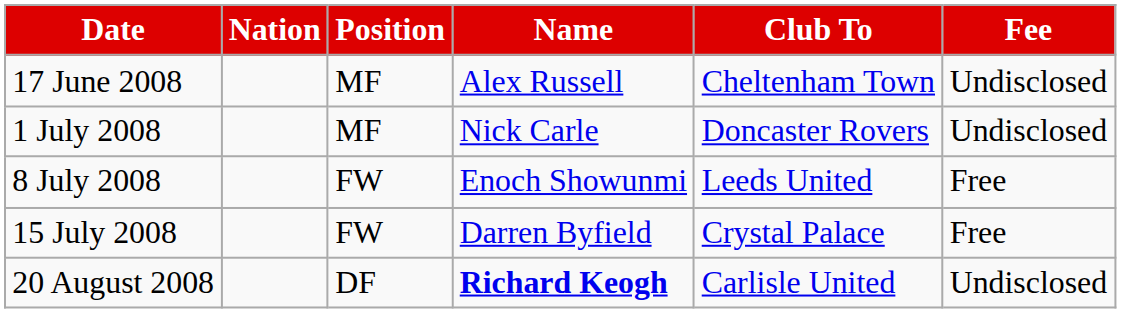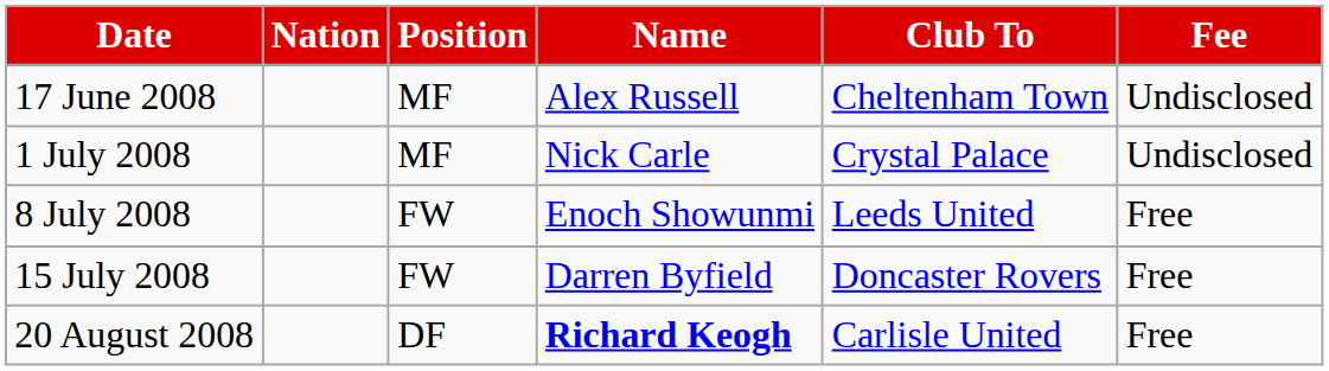 <table class="wikitable">
 <tr>
 <th style = background:#DD0000;color:#ffffff>Date</th>
 <th style = background:#DD0000;color:#ffffff>Nation</th>
 <th style = background:#DD0000;color:#ffffff>Position</th>
 <th style = background:#DD0000;color:#ffffff>Name</th>
 <th style = background:#DD0000;color:#ffffff>Club To</th>
 <th style = background:#DD0000;color:#ffffff>Fee</th>
 </tr>
 <tr>
 <td>17 June 2008</td>
 <td></td>
 <td>MF</td>
 <td><a href='#'>Alex Russell</a></td>
 <td><a href='#'>Cheltenham Town</a></td>
 <td>Undisclosed</td>
 </tr>
 <tr>
 <td>1 July 2008</td>
 <td></td>
 <td>MF</td>
 <td><a href='#'>Nick Carle</a></td>
-<td><a href='#'>Doncaster Rovers</a></td>
+<td><a href='#'>Crystal Palace</a></td>
 <td>Undisclosed</td>
 </tr>
 <tr>
 <td>8 July 2008</td>
 <td></td>
 <td>FW</td>
 <td><a href='#'>Enoch Showunmi</a></td>
 <td><a href='#'>Leeds United</a></td>
 <td>Free</td>
 </tr>
 <tr>
 <td>15 July 2008</td>
 <td></td>
 <td>FW</td>
 <td><a href='#'>Darren Byfield</a></td>
-<td><a href='#'>Crystal Palace</a></td>
+<td><a href='#'>Doncaster Rovers</a></td>
 <td>Free</td>
 </tr>
 <tr>
 <td>20 August 2008</td>
 <td></td>
 <td>DF</td>
 <td><strong><a href='#'>Richard Keogh</a></strong></td>
 <td><a href='#'>Carlisle United</a></td>
-<td>Undisclosed</td>
+<td>Free</td>
 </tr>
 </table>
